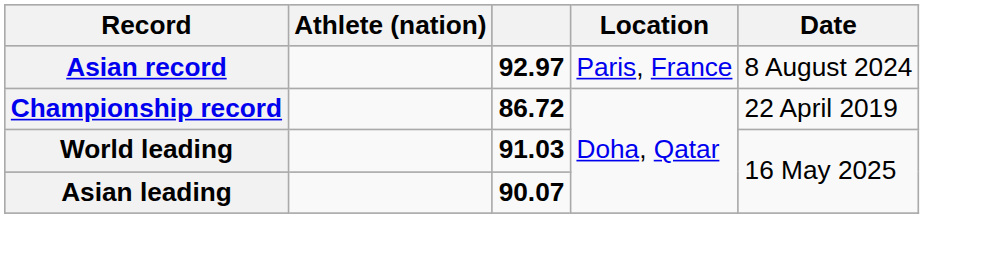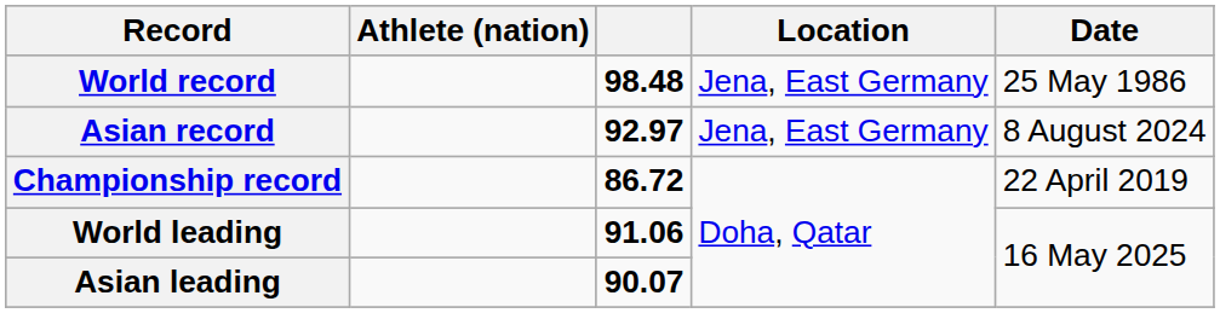 <table class="wikitable">
 <tr>
 <th scope="col">Record</th>
 <th scope="col">Athlete (nation)</th>
 <th scope="col"></th>
 <th scope="col">Location</th>
 <th scope="col">Date</th>
 </tr>
 <tr>
+<th scope="row"><a href='#'>World record</a></th>
+<td></td>
+<td align="center"><strong>98.48</strong></td>
+<td><a href='#'>Jena</a>, <a href='#'>East Germany</a></td>
+<td>25 May 1986</td>
+</tr>
+<tr>
 <th scope="row"><a href='#'>Asian record</a></th>
 <td></td>
 <td align="center"><strong>92.97</strong></td>
-<td><a href='#'>Paris</a>, <a href='#'>France</a></td>
+<td><a href='#'>Jena</a>, <a href='#'>East Germany</a></td>
 <td>8 August 2024</td>
 </tr>
 <tr>
 <th><a href='#'>Championship record</a></th>
 <td></td>
 <td align="center"><strong>86.72</strong></td>
 <td rowspan="3"><a href='#'>Doha</a>, <a href='#'>Qatar</a></td>
 <td>22 April 2019</td>
 </tr>
 <tr>
 <th scope="row">World leading</th>
 <td></td>
-<td align="center"><strong>91.03</strong></td>
+<td align="center"><strong>91.06</strong></td>
 <td rowspan="2">16 May 2025</td>
 </tr>
 <tr>
 <th scope="row">Asian leading</th>
 <td></td>
 <td align="center"><strong>90.07</strong></td>
 </tr>
 </table>
